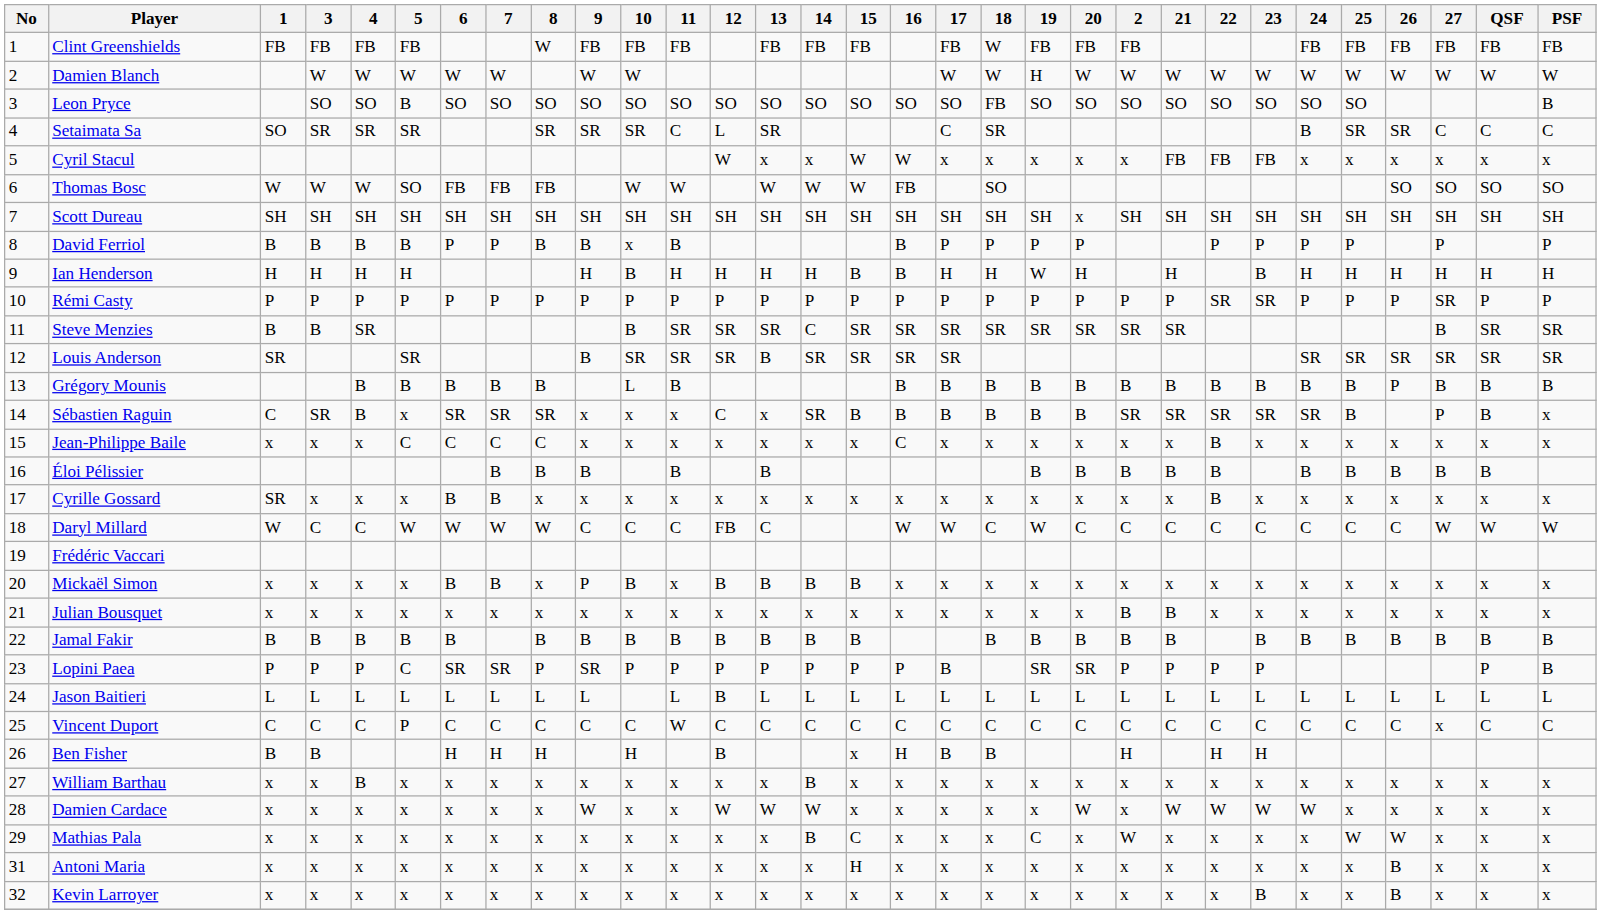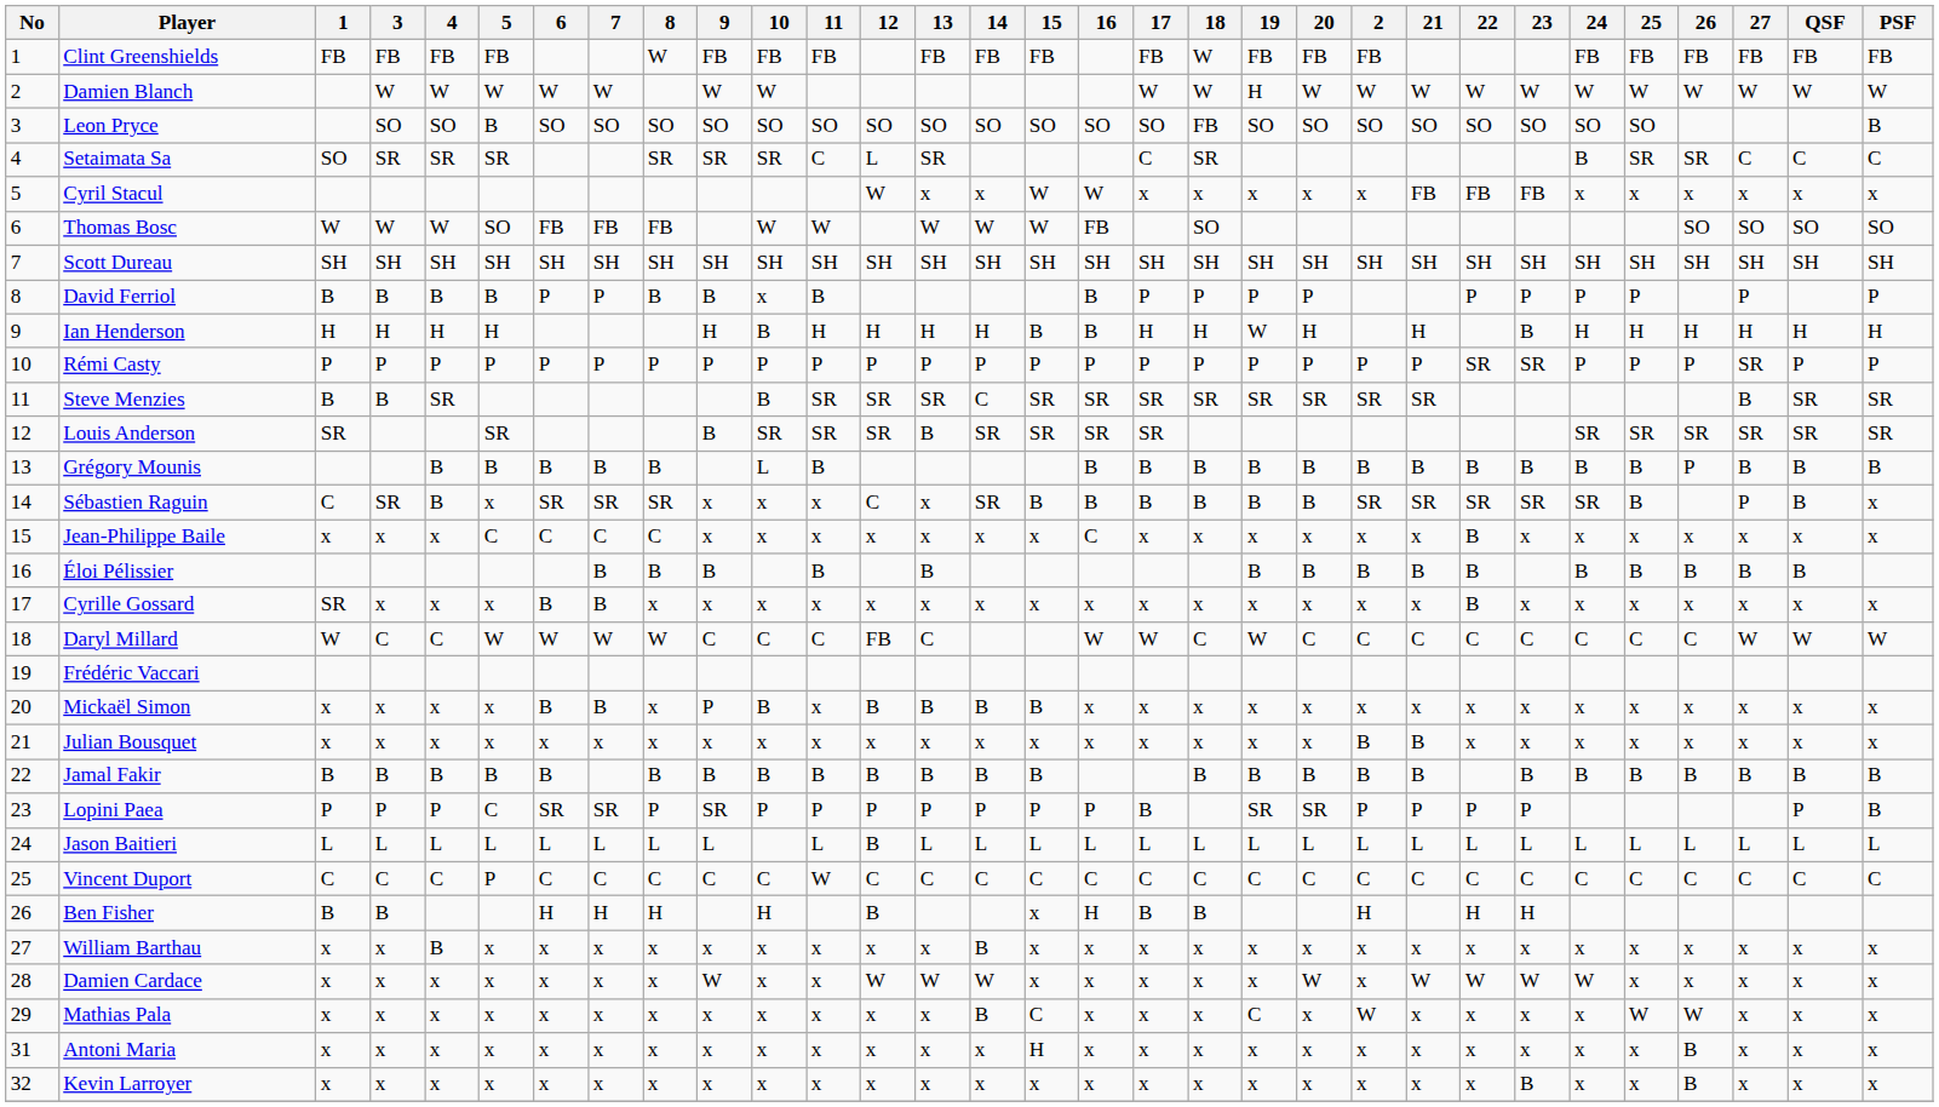 <table class="wikitable"  style="font-size:85%; width:100%;">
 <tr>
 <th>No</th>
 <th>Player</th>
 <th>1</th>
 <th>3</th>
 <th>4</th>
 <th>5</th>
 <th>6</th>
 <th>7</th>
 <th>8</th>
 <th>9</th>
 <th>10</th>
 <th>11</th>
 <th>12</th>
 <th>13</th>
 <th>14</th>
 <th>15</th>
 <th>16</th>
 <th>17</th>
 <th>18</th>
 <th>19</th>
 <th>20</th>
 <th>2</th>
 <th>21</th>
 <th>22</th>
 <th>23</th>
 <th>24</th>
 <th>25</th>
 <th>26</th>
 <th>27</th>
 <th>QSF</th>
 <th>PSF</th>
 </tr>
 <tr>
 <td>1</td>
 <td><a href='#'>Clint Greenshields</a></td>
 <td>FB</td>
 <td>FB</td>
 <td>FB</td>
 <td>FB</td>
 <td></td>
 <td></td>
 <td>W</td>
 <td>FB</td>
 <td>FB</td>
 <td>FB</td>
 <td></td>
 <td>FB</td>
 <td>FB</td>
 <td>FB</td>
 <td></td>
 <td>FB</td>
 <td>W</td>
 <td>FB</td>
 <td>FB</td>
 <td>FB</td>
 <td></td>
 <td></td>
 <td></td>
 <td>FB</td>
 <td>FB</td>
 <td>FB</td>
 <td>FB</td>
 <td>FB</td>
 <td>FB</td>
 </tr>
 <tr>
 <td>2</td>
 <td><a href='#'>Damien Blanch</a></td>
 <td></td>
 <td>W</td>
 <td>W</td>
 <td>W</td>
 <td>W</td>
 <td>W</td>
 <td></td>
 <td>W</td>
 <td>W</td>
 <td></td>
 <td></td>
 <td></td>
 <td></td>
 <td></td>
 <td></td>
 <td>W</td>
 <td>W</td>
 <td>H</td>
 <td>W</td>
 <td>W</td>
 <td>W</td>
 <td>W</td>
 <td>W</td>
 <td>W</td>
 <td>W</td>
 <td>W</td>
 <td>W</td>
 <td>W</td>
 <td>W</td>
 </tr>
 <tr>
 <td>3</td>
 <td><a href='#'>Leon Pryce</a></td>
 <td></td>
 <td>SO</td>
 <td>SO</td>
 <td>B</td>
 <td>SO</td>
 <td>SO</td>
 <td>SO</td>
 <td>SO</td>
 <td>SO</td>
 <td>SO</td>
 <td>SO</td>
 <td>SO</td>
 <td>SO</td>
 <td>SO</td>
 <td>SO</td>
 <td>SO</td>
 <td>FB</td>
 <td>SO</td>
 <td>SO</td>
 <td>SO</td>
 <td>SO</td>
 <td>SO</td>
 <td>SO</td>
 <td>SO</td>
 <td>SO</td>
 <td></td>
 <td></td>
 <td></td>
 <td>B</td>
 </tr>
 <tr>
 <td>4</td>
 <td><a href='#'>Setaimata Sa</a></td>
 <td>SO</td>
 <td>SR</td>
 <td>SR</td>
 <td>SR</td>
 <td></td>
 <td></td>
 <td>SR</td>
 <td>SR</td>
 <td>SR</td>
 <td>C</td>
 <td>L</td>
 <td>SR</td>
 <td></td>
 <td></td>
 <td></td>
 <td>C</td>
 <td>SR</td>
 <td></td>
 <td></td>
 <td></td>
 <td></td>
 <td></td>
 <td></td>
 <td>B</td>
 <td>SR</td>
 <td>SR</td>
 <td>C</td>
 <td>C</td>
 <td>C</td>
 </tr>
 <tr>
 <td>5</td>
 <td><a href='#'>Cyril Stacul</a></td>
 <td></td>
 <td></td>
 <td></td>
 <td></td>
 <td></td>
 <td></td>
 <td></td>
 <td></td>
 <td></td>
 <td></td>
 <td>W</td>
 <td>x</td>
 <td>x</td>
 <td>W</td>
 <td>W</td>
 <td>x</td>
 <td>x</td>
 <td>x</td>
 <td>x</td>
 <td>x</td>
 <td>FB</td>
 <td>FB</td>
 <td>FB</td>
 <td>x</td>
 <td>x</td>
 <td>x</td>
 <td>x</td>
 <td>x</td>
 <td>x</td>
 </tr>
 <tr>
 <td>6</td>
 <td><a href='#'>Thomas Bosc</a></td>
 <td>W</td>
 <td>W</td>
 <td>W</td>
 <td>SO</td>
 <td>FB</td>
 <td>FB</td>
 <td>FB</td>
 <td></td>
 <td>W</td>
 <td>W</td>
 <td></td>
 <td>W</td>
 <td>W</td>
 <td>W</td>
 <td>FB</td>
 <td></td>
 <td>SO</td>
 <td></td>
 <td></td>
 <td></td>
 <td></td>
 <td></td>
 <td></td>
 <td></td>
 <td></td>
 <td>SO</td>
 <td>SO</td>
 <td>SO</td>
 <td>SO</td>
 </tr>
 <tr>
 <td>7</td>
 <td><a href='#'>Scott Dureau</a></td>
 <td>SH</td>
 <td>SH</td>
 <td>SH</td>
 <td>SH</td>
 <td>SH</td>
 <td>SH</td>
 <td>SH</td>
 <td>SH</td>
 <td>SH</td>
 <td>SH</td>
 <td>SH</td>
 <td>SH</td>
 <td>SH</td>
 <td>SH</td>
 <td>SH</td>
 <td>SH</td>
 <td>SH</td>
 <td>SH</td>
-<td>x</td>
+<td>SH</td>
 <td>SH</td>
 <td>SH</td>
 <td>SH</td>
 <td>SH</td>
 <td>SH</td>
 <td>SH</td>
 <td>SH</td>
 <td>SH</td>
 <td>SH</td>
 <td>SH</td>
 </tr>
 <tr>
 <td>8</td>
 <td><a href='#'>David Ferriol</a></td>
 <td>B</td>
 <td>B</td>
 <td>B</td>
 <td>B</td>
 <td>P</td>
 <td>P</td>
 <td>B</td>
 <td>B</td>
 <td>x</td>
 <td>B</td>
 <td></td>
 <td></td>
 <td></td>
 <td></td>
 <td>B</td>
 <td>P</td>
 <td>P</td>
 <td>P</td>
 <td>P</td>
 <td></td>
 <td></td>
 <td>P</td>
 <td>P</td>
 <td>P</td>
 <td>P</td>
 <td></td>
 <td>P</td>
 <td></td>
 <td>P</td>
 </tr>
 <tr>
 <td>9</td>
 <td><a href='#'>Ian Henderson</a></td>
 <td>H</td>
 <td>H</td>
 <td>H</td>
 <td>H</td>
 <td></td>
 <td></td>
 <td></td>
 <td>H</td>
 <td>B</td>
 <td>H</td>
 <td>H</td>
 <td>H</td>
 <td>H</td>
 <td>B</td>
 <td>B</td>
 <td>H</td>
 <td>H</td>
 <td>W</td>
 <td>H</td>
 <td></td>
 <td>H</td>
 <td></td>
 <td>B</td>
 <td>H</td>
 <td>H</td>
 <td>H</td>
 <td>H</td>
 <td>H</td>
 <td>H</td>
 </tr>
 <tr>
 <td>10</td>
 <td><a href='#'>Rémi Casty</a></td>
 <td>P</td>
 <td>P</td>
 <td>P</td>
 <td>P</td>
 <td>P</td>
 <td>P</td>
 <td>P</td>
 <td>P</td>
 <td>P</td>
 <td>P</td>
 <td>P</td>
 <td>P</td>
 <td>P</td>
 <td>P</td>
 <td>P</td>
 <td>P</td>
 <td>P</td>
 <td>P</td>
 <td>P</td>
 <td>P</td>
 <td>P</td>
 <td>SR</td>
 <td>SR</td>
 <td>P</td>
 <td>P</td>
 <td>P</td>
 <td>SR</td>
 <td>P</td>
 <td>P</td>
 </tr>
 <tr>
 <td>11</td>
 <td><a href='#'>Steve Menzies</a></td>
 <td>B</td>
 <td>B</td>
 <td>SR</td>
 <td></td>
 <td></td>
 <td></td>
 <td></td>
 <td></td>
 <td>B</td>
 <td>SR</td>
 <td>SR</td>
 <td>SR</td>
 <td>C</td>
 <td>SR</td>
 <td>SR</td>
 <td>SR</td>
 <td>SR</td>
 <td>SR</td>
 <td>SR</td>
 <td>SR</td>
 <td>SR</td>
 <td></td>
 <td></td>
 <td></td>
 <td></td>
 <td></td>
 <td>B</td>
 <td>SR</td>
 <td>SR</td>
 </tr>
 <tr>
 <td>12</td>
 <td><a href='#'>Louis Anderson</a></td>
 <td>SR</td>
 <td></td>
 <td></td>
 <td>SR</td>
 <td></td>
 <td></td>
 <td></td>
 <td>B</td>
 <td>SR</td>
 <td>SR</td>
 <td>SR</td>
 <td>B</td>
 <td>SR</td>
 <td>SR</td>
 <td>SR</td>
 <td>SR</td>
 <td></td>
 <td></td>
 <td></td>
 <td></td>
 <td></td>
 <td></td>
 <td></td>
 <td>SR</td>
 <td>SR</td>
 <td>SR</td>
 <td>SR</td>
 <td>SR</td>
 <td>SR</td>
 </tr>
 <tr>
 <td>13</td>
 <td><a href='#'>Grégory Mounis</a></td>
 <td></td>
 <td></td>
 <td>B</td>
 <td>B</td>
 <td>B</td>
 <td>B</td>
 <td>B</td>
 <td></td>
 <td>L</td>
 <td>B</td>
 <td></td>
 <td></td>
 <td></td>
 <td></td>
 <td>B</td>
 <td>B</td>
 <td>B</td>
 <td>B</td>
 <td>B</td>
 <td>B</td>
 <td>B</td>
 <td>B</td>
 <td>B</td>
 <td>B</td>
 <td>B</td>
 <td>P</td>
 <td>B</td>
 <td>B</td>
 <td>B</td>
 </tr>
 <tr>
 <td>14</td>
 <td><a href='#'>Sébastien Raguin</a></td>
 <td>C</td>
 <td>SR</td>
 <td>B</td>
 <td>x</td>
 <td>SR</td>
 <td>SR</td>
 <td>SR</td>
 <td>x</td>
 <td>x</td>
 <td>x</td>
 <td>C</td>
 <td>x</td>
 <td>SR</td>
 <td>B</td>
 <td>B</td>
 <td>B</td>
 <td>B</td>
 <td>B</td>
 <td>B</td>
 <td>SR</td>
 <td>SR</td>
 <td>SR</td>
 <td>SR</td>
 <td>SR</td>
 <td>B</td>
 <td></td>
 <td>P</td>
 <td>B</td>
 <td>x</td>
 </tr>
 <tr>
 <td>15</td>
 <td><a href='#'>Jean-Philippe Baile</a></td>
 <td>x</td>
 <td>x</td>
 <td>x</td>
 <td>C</td>
 <td>C</td>
 <td>C</td>
 <td>C</td>
 <td>x</td>
 <td>x</td>
 <td>x</td>
 <td>x</td>
 <td>x</td>
 <td>x</td>
 <td>x</td>
 <td>C</td>
 <td>x</td>
 <td>x</td>
 <td>x</td>
 <td>x</td>
 <td>x</td>
 <td>x</td>
 <td>B</td>
 <td>x</td>
 <td>x</td>
 <td>x</td>
 <td>x</td>
 <td>x</td>
 <td>x</td>
 <td>x</td>
 </tr>
 <tr>
 <td>16</td>
 <td><a href='#'>Éloi Pélissier</a></td>
 <td></td>
 <td></td>
 <td></td>
 <td></td>
 <td></td>
 <td>B</td>
 <td>B</td>
 <td>B</td>
 <td></td>
 <td>B</td>
 <td></td>
 <td>B</td>
 <td></td>
 <td></td>
 <td></td>
 <td></td>
 <td></td>
 <td>B</td>
 <td>B</td>
 <td>B</td>
 <td>B</td>
 <td>B</td>
 <td></td>
 <td>B</td>
 <td>B</td>
 <td>B</td>
 <td>B</td>
 <td>B</td>
 <td></td>
 </tr>
 <tr>
 <td>17</td>
 <td><a href='#'>Cyrille Gossard</a></td>
 <td>SR</td>
 <td>x</td>
 <td>x</td>
 <td>x</td>
 <td>B</td>
 <td>B</td>
 <td>x</td>
 <td>x</td>
 <td>x</td>
 <td>x</td>
 <td>x</td>
 <td>x</td>
 <td>x</td>
 <td>x</td>
 <td>x</td>
 <td>x</td>
 <td>x</td>
 <td>x</td>
 <td>x</td>
 <td>x</td>
 <td>x</td>
 <td>B</td>
 <td>x</td>
 <td>x</td>
 <td>x</td>
 <td>x</td>
 <td>x</td>
 <td>x</td>
 <td>x</td>
 </tr>
 <tr>
 <td>18</td>
 <td><a href='#'>Daryl Millard</a></td>
 <td>W</td>
 <td>C</td>
 <td>C</td>
 <td>W</td>
 <td>W</td>
 <td>W</td>
 <td>W</td>
 <td>C</td>
 <td>C</td>
 <td>C</td>
 <td>FB</td>
 <td>C</td>
 <td></td>
 <td></td>
 <td>W</td>
 <td>W</td>
 <td>C</td>
 <td>W</td>
 <td>C</td>
 <td>C</td>
 <td>C</td>
 <td>C</td>
 <td>C</td>
 <td>C</td>
 <td>C</td>
 <td>C</td>
 <td>W</td>
 <td>W</td>
 <td>W</td>
 </tr>
 <tr>
 <td>19</td>
 <td><a href='#'>Frédéric Vaccari</a></td>
 <td></td>
 <td></td>
 <td></td>
 <td></td>
 <td></td>
 <td></td>
 <td></td>
 <td></td>
 <td></td>
 <td></td>
 <td></td>
 <td></td>
 <td></td>
 <td></td>
 <td></td>
 <td></td>
 <td></td>
 <td></td>
 <td></td>
 <td></td>
 <td></td>
 <td></td>
 <td></td>
 <td></td>
 <td></td>
 <td></td>
 <td></td>
 <td></td>
 <td></td>
 </tr>
 <tr>
 <td>20</td>
 <td><a href='#'>Mickaël Simon</a></td>
 <td>x</td>
 <td>x</td>
 <td>x</td>
 <td>x</td>
 <td>B</td>
 <td>B</td>
 <td>x</td>
 <td>P</td>
 <td>B</td>
 <td>x</td>
 <td>B</td>
 <td>B</td>
 <td>B</td>
 <td>B</td>
 <td>x</td>
 <td>x</td>
 <td>x</td>
 <td>x</td>
 <td>x</td>
 <td>x</td>
 <td>x</td>
 <td>x</td>
 <td>x</td>
 <td>x</td>
 <td>x</td>
 <td>x</td>
 <td>x</td>
 <td>x</td>
 <td>x</td>
 </tr>
 <tr>
 <td>21</td>
 <td><a href='#'>Julian Bousquet</a></td>
 <td>x</td>
 <td>x</td>
 <td>x</td>
 <td>x</td>
 <td>x</td>
 <td>x</td>
 <td>x</td>
 <td>x</td>
 <td>x</td>
 <td>x</td>
 <td>x</td>
 <td>x</td>
 <td>x</td>
 <td>x</td>
 <td>x</td>
 <td>x</td>
 <td>x</td>
 <td>x</td>
 <td>x</td>
 <td>B</td>
 <td>B</td>
 <td>x</td>
 <td>x</td>
 <td>x</td>
 <td>x</td>
 <td>x</td>
 <td>x</td>
 <td>x</td>
 <td>x</td>
 </tr>
 <tr>
 <td>22</td>
 <td><a href='#'>Jamal Fakir</a></td>
 <td>B</td>
 <td>B</td>
 <td>B</td>
 <td>B</td>
 <td>B</td>
 <td></td>
 <td>B</td>
 <td>B</td>
 <td>B</td>
 <td>B</td>
 <td>B</td>
 <td>B</td>
 <td>B</td>
 <td>B</td>
 <td></td>
 <td></td>
 <td>B</td>
 <td>B</td>
 <td>B</td>
 <td>B</td>
 <td>B</td>
 <td></td>
 <td>B</td>
 <td>B</td>
 <td>B</td>
 <td>B</td>
 <td>B</td>
 <td>B</td>
 <td>B</td>
 </tr>
 <tr>
 <td>23</td>
 <td><a href='#'>Lopini Paea</a></td>
 <td>P</td>
 <td>P</td>
 <td>P</td>
 <td>C</td>
 <td>SR</td>
 <td>SR</td>
 <td>P</td>
 <td>SR</td>
 <td>P</td>
 <td>P</td>
 <td>P</td>
 <td>P</td>
 <td>P</td>
 <td>P</td>
 <td>P</td>
 <td>B</td>
 <td></td>
 <td>SR</td>
 <td>SR</td>
 <td>P</td>
 <td>P</td>
 <td>P</td>
 <td>P</td>
 <td></td>
 <td></td>
 <td></td>
 <td></td>
 <td>P</td>
 <td>B</td>
 </tr>
 <tr>
 <td>24</td>
 <td><a href='#'>Jason Baitieri</a></td>
 <td>L</td>
 <td>L</td>
 <td>L</td>
 <td>L</td>
 <td>L</td>
 <td>L</td>
 <td>L</td>
 <td>L</td>
 <td></td>
 <td>L</td>
 <td>B</td>
 <td>L</td>
 <td>L</td>
 <td>L</td>
 <td>L</td>
 <td>L</td>
 <td>L</td>
 <td>L</td>
 <td>L</td>
 <td>L</td>
 <td>L</td>
 <td>L</td>
 <td>L</td>
 <td>L</td>
 <td>L</td>
 <td>L</td>
 <td>L</td>
 <td>L</td>
 <td>L</td>
 </tr>
 <tr>
 <td>25</td>
 <td><a href='#'>Vincent Duport</a></td>
 <td>C</td>
 <td>C</td>
 <td>C</td>
 <td>P</td>
 <td>C</td>
 <td>C</td>
 <td>C</td>
 <td>C</td>
 <td>C</td>
 <td>W</td>
 <td>C</td>
 <td>C</td>
 <td>C</td>
 <td>C</td>
 <td>C</td>
 <td>C</td>
 <td>C</td>
 <td>C</td>
 <td>C</td>
 <td>C</td>
 <td>C</td>
 <td>C</td>
 <td>C</td>
 <td>C</td>
 <td>C</td>
 <td>C</td>
-<td>x</td>
+<td>C</td>
 <td>C</td>
 <td>C</td>
 </tr>
 <tr>
 <td>26</td>
 <td><a href='#'>Ben Fisher</a></td>
 <td>B</td>
 <td>B</td>
 <td></td>
 <td></td>
 <td>H</td>
 <td>H</td>
 <td>H</td>
 <td></td>
 <td>H</td>
 <td></td>
 <td>B</td>
 <td></td>
 <td></td>
 <td>x</td>
 <td>H</td>
 <td>B</td>
 <td>B</td>
 <td></td>
 <td></td>
 <td>H</td>
 <td></td>
 <td>H</td>
 <td>H</td>
 <td></td>
 <td></td>
 <td></td>
 <td></td>
 <td></td>
 <td></td>
 </tr>
 <tr>
 <td>27</td>
 <td><a href='#'>William Barthau</a></td>
 <td>x</td>
 <td>x</td>
 <td>B</td>
 <td>x</td>
 <td>x</td>
 <td>x</td>
 <td>x</td>
 <td>x</td>
 <td>x</td>
 <td>x</td>
 <td>x</td>
 <td>x</td>
 <td>B</td>
 <td>x</td>
 <td>x</td>
 <td>x</td>
 <td>x</td>
 <td>x</td>
 <td>x</td>
 <td>x</td>
 <td>x</td>
 <td>x</td>
 <td>x</td>
 <td>x</td>
 <td>x</td>
 <td>x</td>
 <td>x</td>
 <td>x</td>
 <td>x</td>
 </tr>
 <tr>
 <td>28</td>
 <td><a href='#'>Damien Cardace</a></td>
 <td>x</td>
 <td>x</td>
 <td>x</td>
 <td>x</td>
 <td>x</td>
 <td>x</td>
 <td>x</td>
 <td>W</td>
 <td>x</td>
 <td>x</td>
 <td>W</td>
 <td>W</td>
 <td>W</td>
 <td>x</td>
 <td>x</td>
 <td>x</td>
 <td>x</td>
 <td>x</td>
 <td>W</td>
 <td>x</td>
 <td>W</td>
 <td>W</td>
 <td>W</td>
 <td>W</td>
 <td>x</td>
 <td>x</td>
 <td>x</td>
 <td>x</td>
 <td>x</td>
 </tr>
 <tr>
 <td>29</td>
 <td><a href='#'>Mathias Pala</a></td>
 <td>x</td>
 <td>x</td>
 <td>x</td>
 <td>x</td>
 <td>x</td>
 <td>x</td>
 <td>x</td>
 <td>x</td>
 <td>x</td>
 <td>x</td>
 <td>x</td>
 <td>x</td>
 <td>B</td>
 <td>C</td>
 <td>x</td>
 <td>x</td>
 <td>x</td>
 <td>C</td>
 <td>x</td>
 <td>W</td>
 <td>x</td>
 <td>x</td>
 <td>x</td>
 <td>x</td>
 <td>W</td>
 <td>W</td>
 <td>x</td>
 <td>x</td>
 <td>x</td>
 </tr>
 <tr>
 <td>31</td>
 <td><a href='#'>Antoni Maria</a></td>
 <td>x</td>
 <td>x</td>
 <td>x</td>
 <td>x</td>
 <td>x</td>
 <td>x</td>
 <td>x</td>
 <td>x</td>
 <td>x</td>
 <td>x</td>
 <td>x</td>
 <td>x</td>
 <td>x</td>
 <td>H</td>
 <td>x</td>
 <td>x</td>
 <td>x</td>
 <td>x</td>
 <td>x</td>
 <td>x</td>
 <td>x</td>
 <td>x</td>
 <td>x</td>
 <td>x</td>
 <td>x</td>
 <td>B</td>
 <td>x</td>
 <td>x</td>
 <td>x</td>
 </tr>
 <tr>
 <td>32</td>
 <td><a href='#'>Kevin Larroyer</a></td>
 <td>x</td>
 <td>x</td>
 <td>x</td>
 <td>x</td>
 <td>x</td>
 <td>x</td>
 <td>x</td>
 <td>x</td>
 <td>x</td>
 <td>x</td>
 <td>x</td>
 <td>x</td>
 <td>x</td>
 <td>x</td>
 <td>x</td>
 <td>x</td>
 <td>x</td>
 <td>x</td>
 <td>x</td>
 <td>x</td>
 <td>x</td>
 <td>x</td>
 <td>B</td>
 <td>x</td>
 <td>x</td>
 <td>B</td>
 <td>x</td>
 <td>x</td>
 <td>x</td>
 </tr>
 <tr>
 </tr>
 </table>
